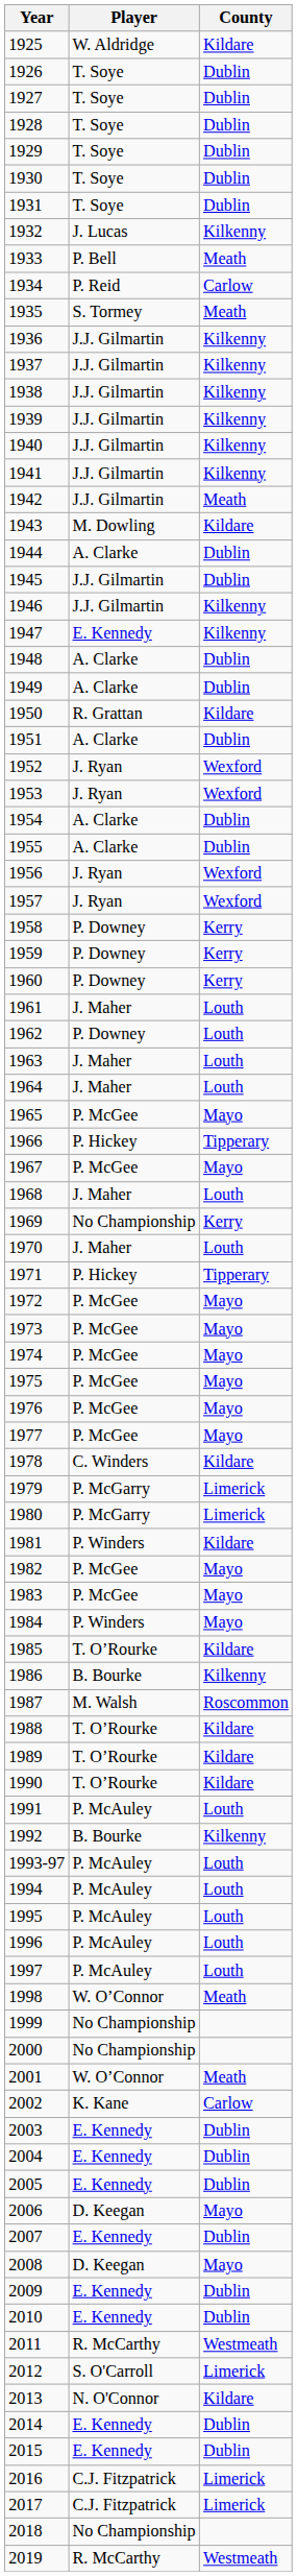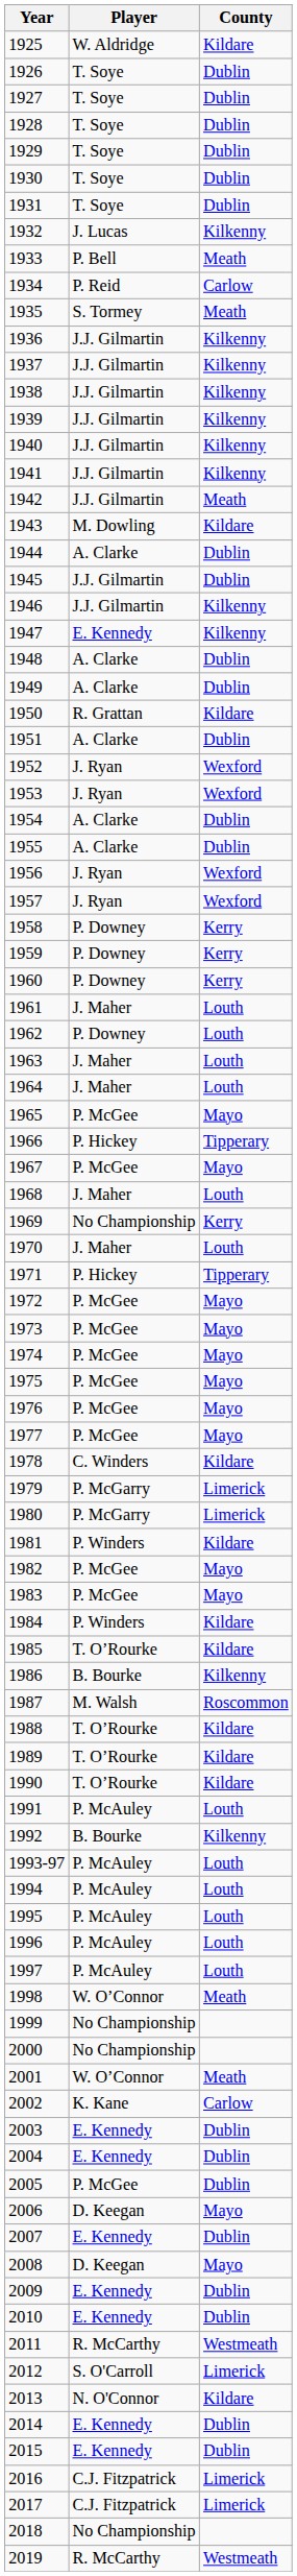 <table class="wikitable">
 <tr>
 <th>Year</th>
 <th>Player</th>
 <th>County</th>
 </tr>
 <tr>
 <td>1925</td>
 <td>W. Aldridge</td>
 <td><a href='#'>Kildare</a> </td>
 </tr>
 <tr>
 <td>1926</td>
 <td>T. Soye</td>
 <td><a href='#'>Dublin</a> </td>
 </tr>
 <tr>
 <td>1927</td>
 <td>T. Soye</td>
 <td><a href='#'>Dublin</a> </td>
 </tr>
 <tr>
 <td>1928</td>
 <td>T. Soye</td>
 <td><a href='#'>Dublin</a> </td>
 </tr>
 <tr>
 <td>1929</td>
 <td>T. Soye</td>
 <td><a href='#'>Dublin</a> </td>
 </tr>
 <tr>
 <td>1930</td>
 <td>T. Soye</td>
 <td><a href='#'>Dublin</a> </td>
 </tr>
 <tr>
 <td>1931</td>
 <td>T. Soye</td>
 <td><a href='#'>Dublin</a> </td>
 </tr>
 <tr>
 <td>1932</td>
 <td>J. Lucas</td>
 <td><a href='#'>Kilkenny</a> </td>
 </tr>
 <tr>
 <td>1933</td>
 <td>P. Bell</td>
 <td><a href='#'>Meath</a> </td>
 </tr>
 <tr>
 <td>1934</td>
 <td>P. Reid</td>
 <td><a href='#'>Carlow</a> </td>
 </tr>
 <tr>
 <td>1935</td>
 <td>S. Tormey</td>
 <td><a href='#'>Meath</a> </td>
 </tr>
 <tr>
 <td>1936</td>
 <td>J.J. Gilmartin</td>
 <td><a href='#'>Kilkenny</a> </td>
 </tr>
 <tr>
 <td>1937</td>
 <td>J.J. Gilmartin</td>
 <td><a href='#'>Kilkenny</a> </td>
 </tr>
 <tr>
 <td>1938</td>
 <td>J.J. Gilmartin</td>
 <td><a href='#'>Kilkenny</a> </td>
 </tr>
 <tr>
 <td>1939</td>
 <td>J.J. Gilmartin</td>
 <td><a href='#'>Kilkenny</a> </td>
 </tr>
 <tr>
 <td>1940</td>
 <td>J.J. Gilmartin</td>
 <td><a href='#'>Kilkenny</a> </td>
 </tr>
 <tr>
 <td>1941</td>
 <td>J.J. Gilmartin</td>
 <td><a href='#'>Kilkenny</a> </td>
 </tr>
 <tr>
 <td>1942</td>
 <td>J.J. Gilmartin</td>
 <td><a href='#'>Meath</a> </td>
 </tr>
 <tr>
 <td>1943</td>
 <td>M. Dowling</td>
 <td><a href='#'>Kildare</a> </td>
 </tr>
 <tr>
 <td>1944</td>
 <td>A. Clarke</td>
 <td><a href='#'>Dublin</a> </td>
 </tr>
 <tr>
 <td>1945</td>
 <td>J.J. Gilmartin</td>
 <td><a href='#'>Dublin</a> </td>
 </tr>
 <tr>
 <td>1946</td>
 <td>J.J. Gilmartin</td>
 <td><a href='#'>Kilkenny</a> </td>
 </tr>
 <tr>
 <td>1947</td>
 <td><a href='#'>E. Kennedy</a></td>
 <td><a href='#'>Kilkenny</a> </td>
 </tr>
 <tr>
 <td>1948</td>
 <td>A. Clarke</td>
 <td><a href='#'>Dublin</a> </td>
 </tr>
 <tr>
 <td>1949</td>
 <td>A. Clarke</td>
 <td><a href='#'>Dublin</a> </td>
 </tr>
 <tr>
 <td>1950</td>
 <td>R. Grattan</td>
 <td><a href='#'>Kildare</a> </td>
 </tr>
 <tr>
 <td>1951</td>
 <td>A. Clarke</td>
 <td><a href='#'>Dublin</a> </td>
 </tr>
 <tr>
 <td>1952</td>
 <td>J. Ryan</td>
 <td><a href='#'>Wexford</a> </td>
 </tr>
 <tr>
 <td>1953</td>
 <td>J. Ryan</td>
 <td><a href='#'>Wexford</a> </td>
 </tr>
 <tr>
 <td>1954</td>
 <td>A. Clarke</td>
 <td><a href='#'>Dublin</a> </td>
 </tr>
 <tr>
 <td>1955</td>
 <td>A. Clarke</td>
 <td><a href='#'>Dublin</a> </td>
 </tr>
 <tr>
 <td>1956</td>
 <td>J. Ryan</td>
 <td><a href='#'>Wexford</a> </td>
 </tr>
 <tr>
 <td>1957</td>
 <td>J. Ryan</td>
 <td><a href='#'>Wexford</a> </td>
 </tr>
 <tr>
 <td>1958</td>
 <td>P. Downey</td>
 <td><a href='#'>Kerry</a> </td>
 </tr>
 <tr>
 <td>1959</td>
 <td>P. Downey</td>
 <td><a href='#'>Kerry</a> </td>
 </tr>
 <tr>
 <td>1960</td>
 <td>P. Downey</td>
 <td><a href='#'>Kerry</a> </td>
 </tr>
 <tr>
 <td>1961</td>
 <td>J. Maher</td>
 <td><a href='#'>Louth</a> </td>
 </tr>
 <tr>
 <td>1962</td>
 <td>P. Downey</td>
 <td><a href='#'>Louth</a> </td>
 </tr>
 <tr>
 <td>1963</td>
 <td>J. Maher</td>
 <td><a href='#'>Louth</a> </td>
 </tr>
 <tr>
 <td>1964</td>
 <td>J. Maher</td>
 <td><a href='#'>Louth</a> </td>
 </tr>
 <tr>
 <td>1965</td>
 <td>P. McGee</td>
 <td><a href='#'>Mayo</a> </td>
 </tr>
 <tr>
 <td>1966</td>
 <td>P. Hickey</td>
 <td><a href='#'>Tipperary</a> </td>
 </tr>
 <tr>
 <td>1967</td>
 <td>P. McGee</td>
 <td><a href='#'>Mayo</a> </td>
 </tr>
 <tr>
 <td>1968</td>
 <td>J. Maher</td>
 <td><a href='#'>Louth</a> </td>
 </tr>
 <tr>
 <td>1969</td>
 <td>No Championship</td>
 <td><a href='#'>Kerry</a> </td>
 </tr>
 <tr>
 <td>1970</td>
 <td>J. Maher</td>
 <td><a href='#'>Louth</a> </td>
 </tr>
 <tr>
 <td>1971</td>
 <td>P. Hickey</td>
 <td><a href='#'>Tipperary</a> </td>
 </tr>
 <tr>
 <td>1972</td>
 <td>P. McGee</td>
 <td><a href='#'>Mayo</a> </td>
 </tr>
 <tr>
 <td>1973</td>
 <td>P. McGee</td>
 <td><a href='#'>Mayo</a> </td>
 </tr>
 <tr>
 <td>1974</td>
 <td>P. McGee</td>
 <td><a href='#'>Mayo</a> </td>
 </tr>
 <tr>
 <td>1975</td>
 <td>P. McGee</td>
 <td><a href='#'>Mayo</a> </td>
 </tr>
 <tr>
 <td>1976</td>
 <td>P. McGee</td>
 <td><a href='#'>Mayo</a> </td>
 </tr>
 <tr>
 <td>1977</td>
 <td>P. McGee</td>
 <td><a href='#'>Mayo</a> </td>
 </tr>
 <tr>
 <td>1978</td>
 <td>C. Winders</td>
 <td><a href='#'>Kildare</a> </td>
 </tr>
 <tr>
 <td>1979</td>
 <td>P. McGarry</td>
 <td><a href='#'>Limerick</a> </td>
 </tr>
 <tr>
 <td>1980</td>
 <td>P. McGarry</td>
 <td><a href='#'>Limerick</a> </td>
 </tr>
 <tr>
 <td>1981</td>
 <td>P. Winders</td>
 <td><a href='#'>Kildare</a> </td>
 </tr>
 <tr>
 <td>1982</td>
 <td>P. McGee</td>
 <td><a href='#'>Mayo</a> </td>
 </tr>
 <tr>
 <td>1983</td>
 <td>P. McGee</td>
 <td><a href='#'>Mayo</a> </td>
 </tr>
 <tr>
 <td>1984</td>
 <td>P. Winders</td>
-<td><a href='#'>Mayo</a> </td>
+<td><a href='#'>Kildare</a> </td>
 </tr>
 <tr>
 <td>1985</td>
 <td>T. O’Rourke</td>
 <td><a href='#'>Kildare</a> </td>
 </tr>
 <tr>
 <td>1986</td>
 <td>B. Bourke</td>
 <td><a href='#'>Kilkenny</a> </td>
 </tr>
 <tr>
 <td>1987</td>
 <td>M. Walsh</td>
 <td><a href='#'>Roscommon</a> </td>
 </tr>
 <tr>
 <td>1988</td>
 <td>T. O’Rourke</td>
 <td><a href='#'>Kildare</a> </td>
 </tr>
 <tr>
 <td>1989</td>
 <td>T. O’Rourke</td>
 <td><a href='#'>Kildare</a> </td>
 </tr>
 <tr>
 <td>1990</td>
 <td>T. O’Rourke</td>
 <td><a href='#'>Kildare</a> </td>
 </tr>
 <tr>
 <td>1991</td>
 <td>P. McAuley</td>
 <td><a href='#'>Louth</a> </td>
 </tr>
 <tr>
 <td>1992</td>
 <td>B. Bourke</td>
 <td><a href='#'>Kilkenny</a> </td>
 </tr>
 <tr>
 <td>1993-97</td>
 <td>P. McAuley</td>
 <td><a href='#'>Louth</a> </td>
 </tr>
 <tr>
 <td>1994</td>
 <td>P. McAuley</td>
 <td><a href='#'>Louth</a> </td>
 </tr>
 <tr>
 <td>1995</td>
 <td>P. McAuley</td>
 <td><a href='#'>Louth</a> </td>
 </tr>
 <tr>
 <td>1996</td>
 <td>P. McAuley</td>
 <td><a href='#'>Louth</a> </td>
 </tr>
 <tr>
 <td>1997</td>
 <td>P. McAuley</td>
 <td><a href='#'>Louth</a> </td>
 </tr>
 <tr>
 <td>1998</td>
 <td>W. O’Connor</td>
 <td><a href='#'>Meath</a> </td>
 </tr>
 <tr>
 <td>1999</td>
 <td>No Championship</td>
 <td></td>
 </tr>
 <tr>
 <td>2000</td>
 <td>No Championship</td>
 <td></td>
 </tr>
 <tr>
 <td>2001</td>
 <td>W. O’Connor</td>
 <td><a href='#'>Meath</a> </td>
 </tr>
 <tr>
 <td>2002</td>
 <td>K. Kane</td>
 <td><a href='#'>Carlow</a> </td>
 </tr>
 <tr>
 <td>2003</td>
 <td><a href='#'>E. Kennedy</a></td>
 <td><a href='#'>Dublin</a> </td>
 </tr>
 <tr>
 <td>2004</td>
 <td><a href='#'>E. Kennedy</a></td>
 <td><a href='#'>Dublin</a> </td>
 </tr>
 <tr>
 <td>2005</td>
-<td><a href='#'>E. Kennedy</a></td>
+<td>P. McGee</td>
 <td><a href='#'>Dublin</a> </td>
 </tr>
 <tr>
 <td>2006</td>
 <td>D. Keegan</td>
 <td><a href='#'>Mayo</a> </td>
 </tr>
 <tr>
 <td>2007</td>
 <td><a href='#'>E. Kennedy</a></td>
 <td><a href='#'>Dublin</a> </td>
 </tr>
 <tr>
 <td>2008</td>
 <td>D. Keegan</td>
 <td><a href='#'>Mayo</a> </td>
 </tr>
 <tr>
 <td>2009</td>
 <td><a href='#'>E. Kennedy</a></td>
 <td><a href='#'>Dublin</a> </td>
 </tr>
 <tr>
 <td>2010</td>
 <td><a href='#'>E. Kennedy</a></td>
 <td><a href='#'>Dublin</a> </td>
 </tr>
 <tr>
 <td>2011</td>
 <td>R. McCarthy</td>
 <td><a href='#'>Westmeath</a> </td>
 </tr>
 <tr>
 <td>2012</td>
 <td>S. O'Carroll</td>
 <td><a href='#'>Limerick</a> </td>
 </tr>
 <tr>
 <td>2013</td>
 <td>N. O'Connor</td>
 <td><a href='#'>Kildare</a> </td>
 </tr>
 <tr>
 <td>2014</td>
 <td><a href='#'>E. Kennedy</a></td>
 <td><a href='#'>Dublin</a> </td>
 </tr>
 <tr>
 <td>2015</td>
 <td><a href='#'>E. Kennedy</a></td>
 <td><a href='#'>Dublin</a> </td>
 </tr>
 <tr>
 <td>2016</td>
 <td>C.J. Fitzpatrick</td>
 <td><a href='#'>Limerick</a> </td>
 </tr>
 <tr>
 <td>2017</td>
 <td>C.J. Fitzpatrick</td>
 <td><a href='#'>Limerick</a> </td>
 </tr>
 <tr>
 <td>2018</td>
 <td>No Championship</td>
 <td></td>
 </tr>
 <tr>
 <td>2019</td>
 <td>R. McCarthy</td>
 <td><a href='#'>Westmeath</a> </td>
 </tr>
 </table>
